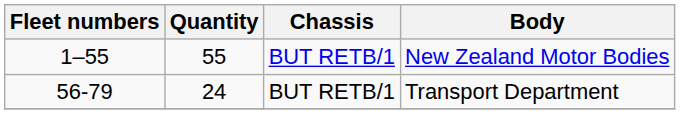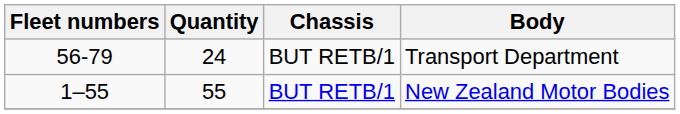 <table class="wikitable sortable">
 <tr style="background:#E0E0E0;">
 <th>Fleet numbers</th>
 <th>Quantity</th>
 <th>Chassis</th>
 <th>Body</th>
 </tr>
 <tr>
+<td align=center>56-79</td>
+<td align=center>24</td>
+<td>BUT RETB/1</td>
+<td>Transport Department</td>
+</tr>
+<tr>
 <td align=center>1–55</td>
 <td align=center>55</td>
 <td><a href='#'>BUT RETB/1</a></td>
 <td><a href='#'>New Zealand Motor Bodies</a></td>
 </tr>
 <tr>
-<td align=center>56-79</td>
-<td align=center>24</td>
-<td>BUT RETB/1</td>
-<td>Transport Department</td>
-</tr>
-<tr>
 </tr>
 </table>
